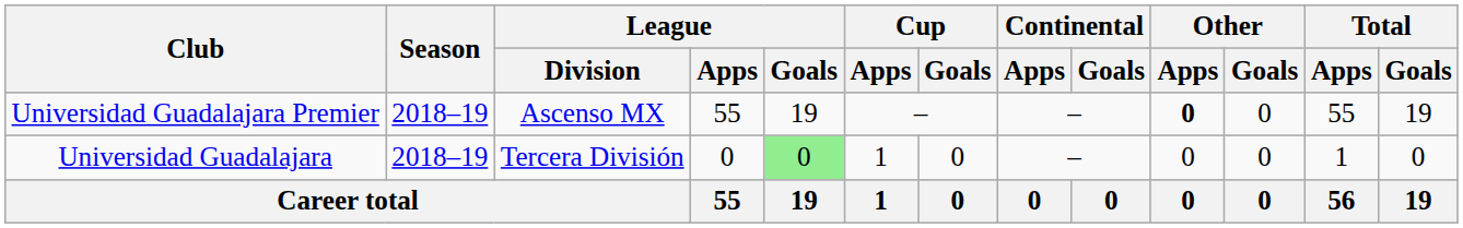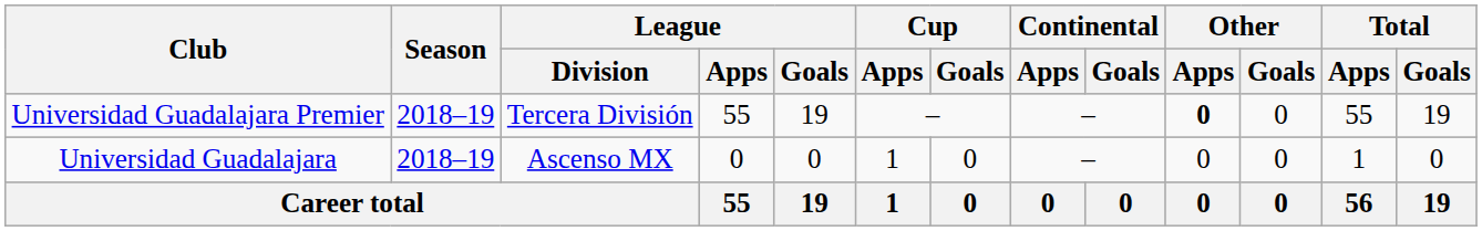 <table class="wikitable" style="text-align: center">
 <tr>
 <th rowspan="2">Club</th>
 <th rowspan="2">Season</th>
 <th colspan="3">League</th>
 <th colspan="2">Cup</th>
 <th colspan="2">Continental</th>
 <th colspan="2">Other</th>
 <th colspan="2">Total</th>
 </tr>
 <tr>
 <th>Division</th>
 <th>Apps</th>
 <th>Goals</th>
 <th>Apps</th>
 <th>Goals</th>
 <th>Apps</th>
 <th>Goals</th>
 <th>Apps</th>
 <th>Goals</th>
 <th>Apps</th>
 <th>Goals</th>
 </tr>
 <tr>
 <td><a href='#'>Universidad Guadalajara Premier</a></td>
 <td><a href='#'>2018–19</a></td>
-<td><a href='#'>Ascenso MX</a></td>
+<td><a href='#'>Tercera División</a></td>
 <td>55</td>
 <td>19</td>
 <td colspan="2">–</td>
 <td colspan="2">–</td>
 <td><strong>0</strong></td>
 <td>0</td>
 <td>55</td>
 <td>19</td>
 </tr>
 <tr>
 <td><a href='#'>Universidad Guadalajara</a></td>
 <td><a href='#'>2018–19</a></td>
-<td><a href='#'>Tercera División</a></td>
+<td><a href='#'>Ascenso MX</a></td>
 <td>0</td>
-<td style="background: lightgreen;">0</td>
+<td>0</td>
 <td>1</td>
 <td>0</td>
 <td colspan="2">–</td>
 <td>0</td>
 <td>0</td>
 <td>1</td>
 <td>0</td>
 </tr>
 <tr>
 <th colspan="3"><strong>Career total</strong></th>
 <th>55</th>
 <th>19</th>
 <th>1</th>
 <th>0</th>
 <th>0</th>
 <th>0</th>
 <th>0</th>
 <th>0</th>
 <th>56</th>
 <th>19</th>
 </tr>
 </table>
